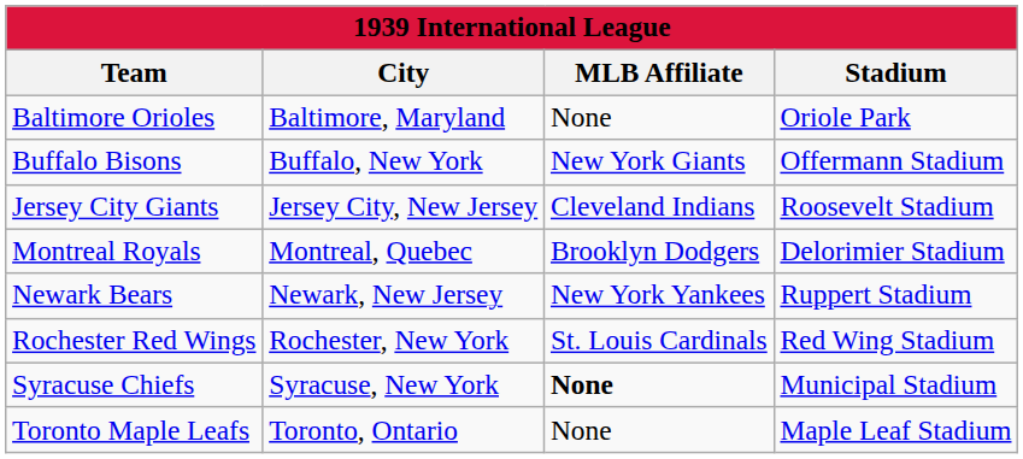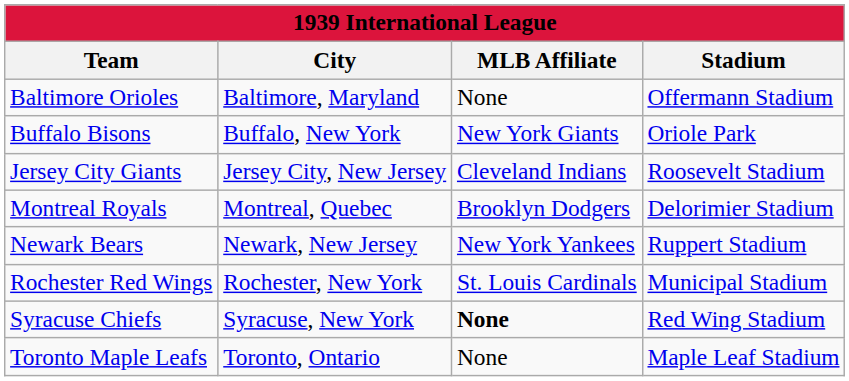 <table class="wikitable" style="width:auto">
 <tr>
 <td bgcolor="#DC143C" align="center" colspan="7"><strong><span>1939 International League</span></strong></td>
 </tr>
 <tr>
 <th>Team</th>
 <th>City</th>
 <th>MLB Affiliate</th>
 <th>Stadium</th>
 </tr>
 <tr>
 <td><a href='#'>Baltimore Orioles</a></td>
 <td><a href='#'>Baltimore</a>, <a href='#'>Maryland</a></td>
 <td>None</td>
-<td><a href='#'>Oriole Park</a></td>
+<td><a href='#'>Offermann Stadium</a></td>
 </tr>
 <tr>
 <td><a href='#'>Buffalo Bisons</a></td>
 <td><a href='#'>Buffalo</a>, <a href='#'>New York</a></td>
 <td><a href='#'>New York Giants</a></td>
-<td><a href='#'>Offermann Stadium</a></td>
+<td><a href='#'>Oriole Park</a></td>
 </tr>
 <tr>
 <td><a href='#'>Jersey City Giants</a></td>
 <td><a href='#'>Jersey City</a>, <a href='#'>New Jersey</a></td>
 <td><a href='#'>Cleveland Indians</a></td>
 <td><a href='#'>Roosevelt Stadium</a></td>
 </tr>
 <tr>
 <td><a href='#'>Montreal Royals</a></td>
 <td><a href='#'>Montreal</a>, <a href='#'>Quebec</a></td>
 <td><a href='#'>Brooklyn Dodgers</a></td>
 <td><a href='#'>Delorimier Stadium</a></td>
 </tr>
 <tr>
 <td><a href='#'>Newark Bears</a></td>
 <td><a href='#'>Newark</a>, <a href='#'>New Jersey</a></td>
 <td><a href='#'>New York Yankees</a></td>
 <td><a href='#'>Ruppert Stadium</a></td>
 </tr>
 <tr>
 <td><a href='#'>Rochester Red Wings</a></td>
 <td><a href='#'>Rochester</a>, <a href='#'>New York</a></td>
 <td><a href='#'>St. Louis Cardinals</a></td>
-<td><a href='#'>Red Wing Stadium</a></td>
+<td><a href='#'>Municipal Stadium</a></td>
 </tr>
 <tr>
 <td><a href='#'>Syracuse Chiefs</a></td>
 <td><a href='#'>Syracuse</a>, <a href='#'>New York</a></td>
 <td><strong>None</strong></td>
-<td><a href='#'>Municipal Stadium</a></td>
+<td><a href='#'>Red Wing Stadium</a></td>
 </tr>
 <tr>
 <td><a href='#'>Toronto Maple Leafs</a></td>
 <td><a href='#'>Toronto</a>, <a href='#'>Ontario</a></td>
 <td>None</td>
 <td><a href='#'>Maple Leaf Stadium</a></td>
 </tr>
 </table>
